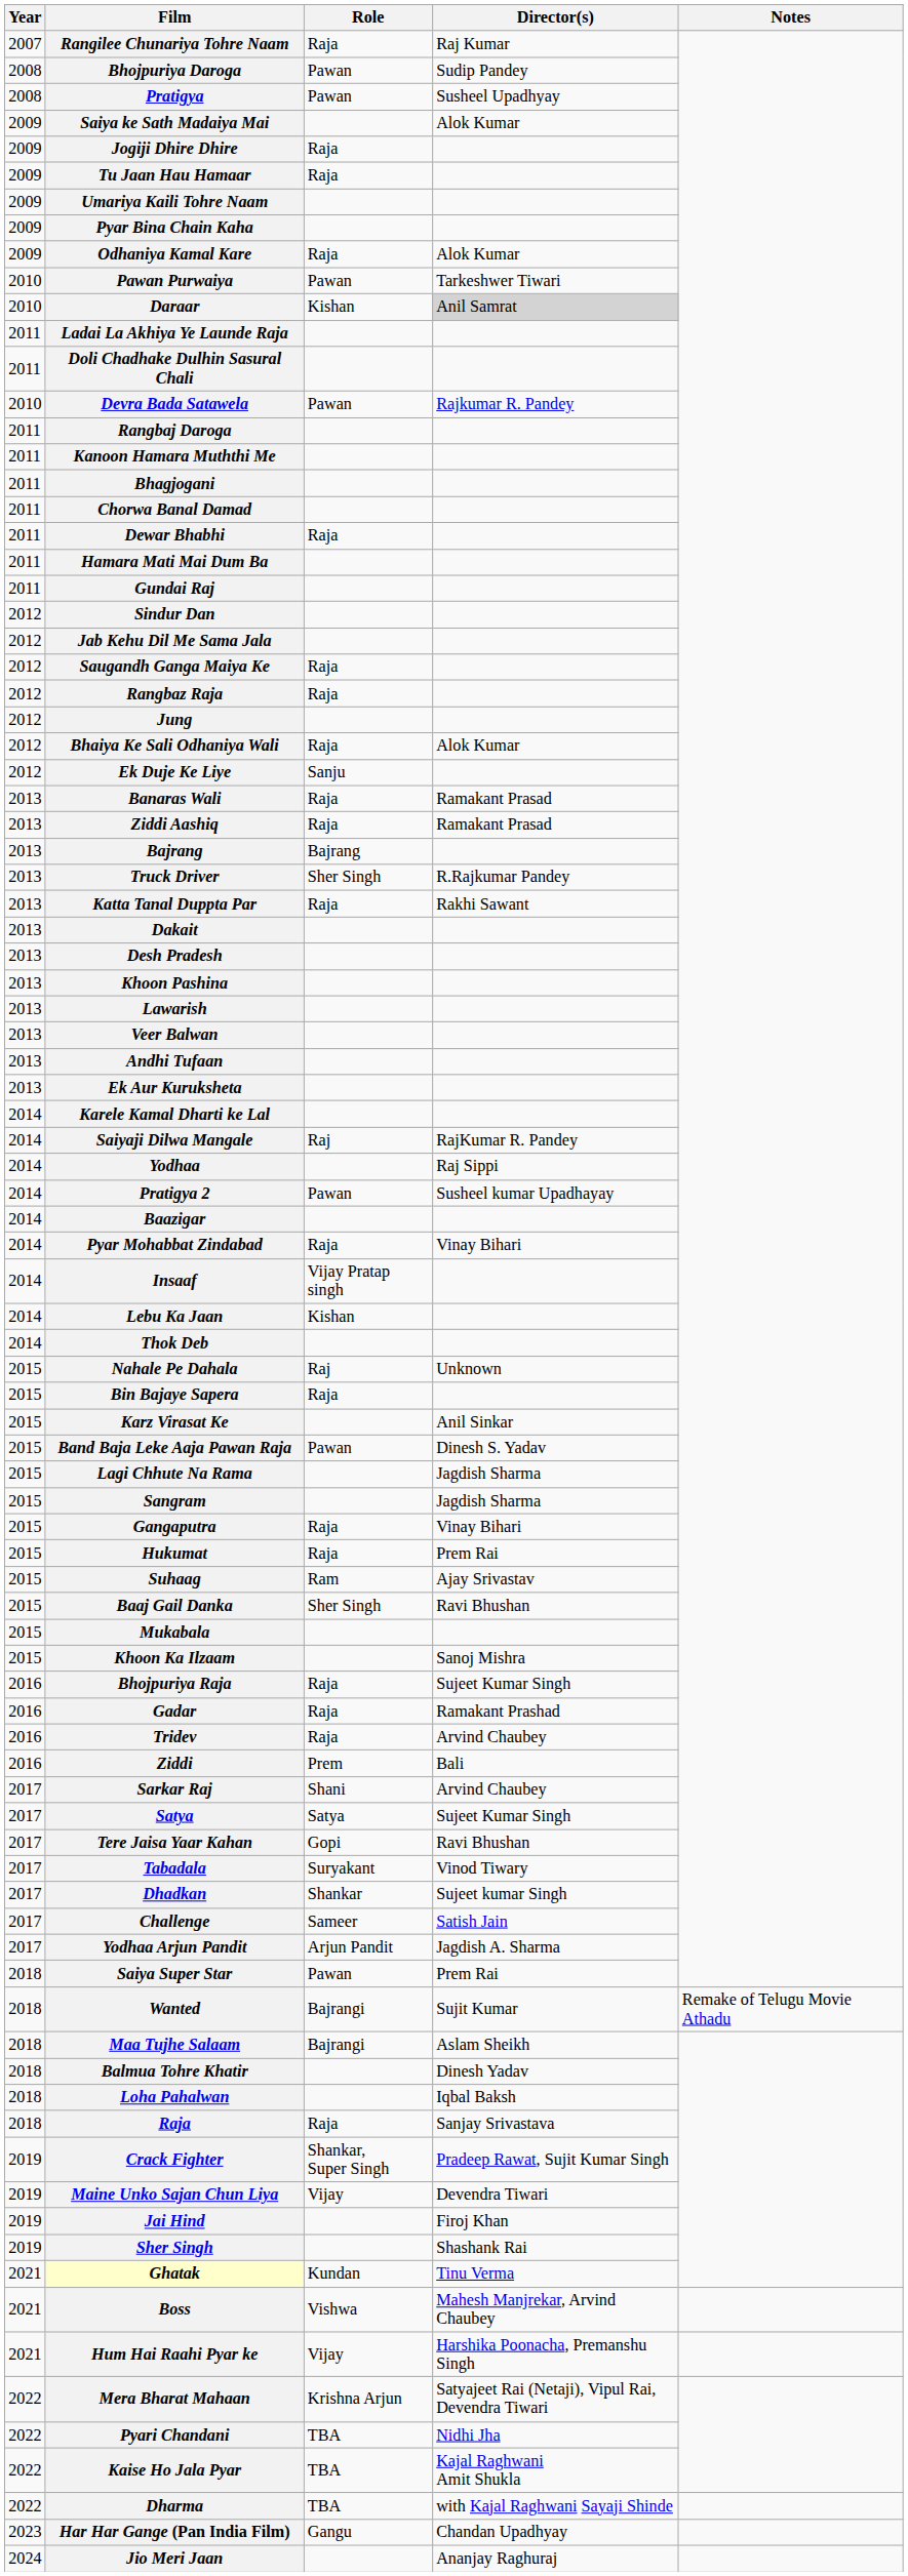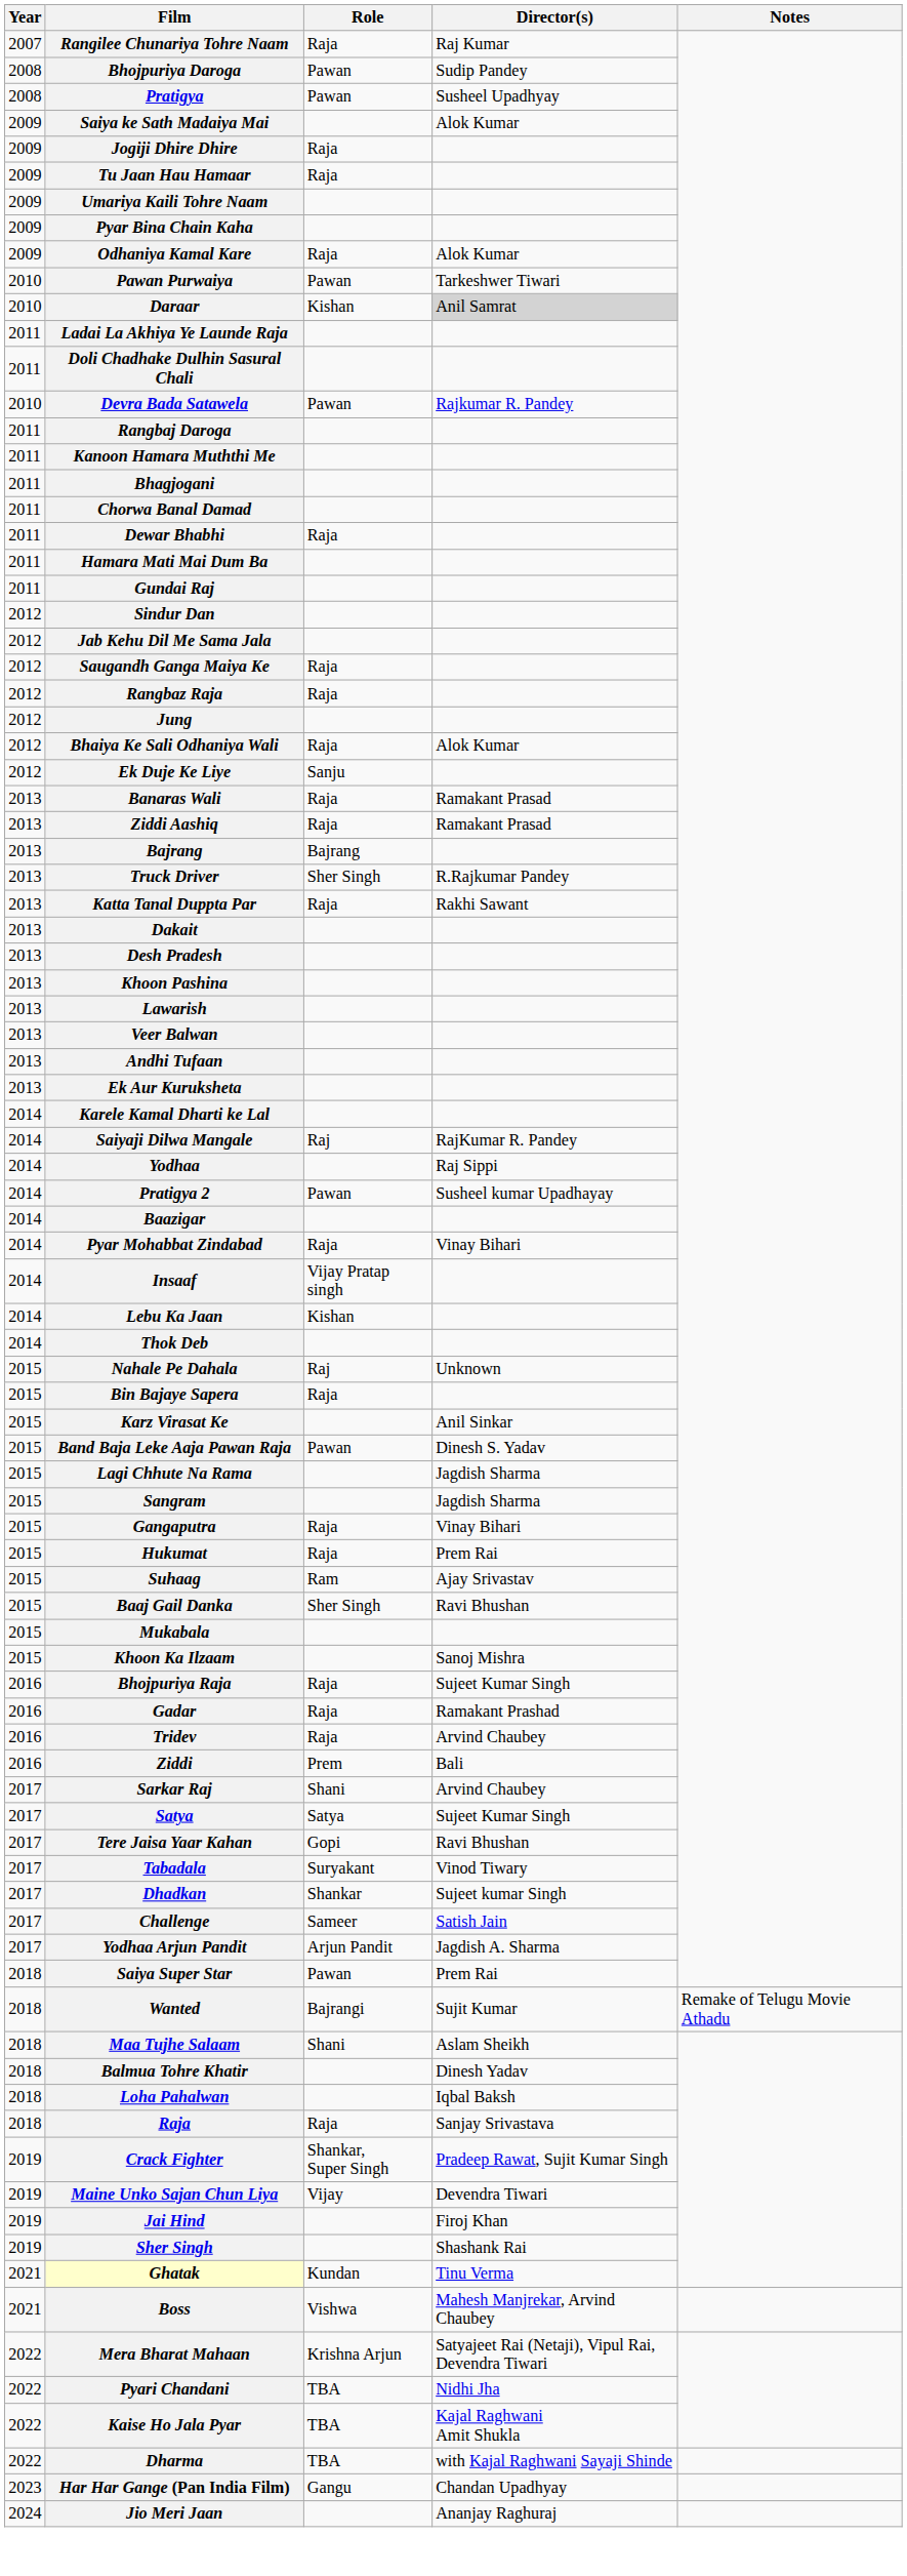 <table class="wikitable sortable plainrowheaders">
 <tr style="text-align:center;">
 <th scope="col">Year</th>
 <th scope="col">Film</th>
 <th scope="col">Role</th>
 <th>Director(s)</th>
 <th scope="col">Notes</th>
 </tr>
 <tr>
 <td>2007</td>
 <th scope="row"><em>Rangilee Chunariya Tohre Naam</em></th>
 <td>Raja</td>
 <td>Raj Kumar</td>
 </tr>
 <tr>
 <td>2008</td>
 <th scope="row"><em>Bhojpuriya Daroga</em></th>
 <td>Pawan</td>
 <td>Sudip Pandey</td>
 </tr>
 <tr>
 <td>2008</td>
 <th scope="row"><em><a href='#'>Pratigya</a></em></th>
 <td>Pawan</td>
 <td>Susheel Upadhyay</td>
 </tr>
 <tr>
 <td>2009</td>
 <th scope="row"><em>Saiya ke Sath Madaiya Mai</em></th>
 <td></td>
 <td>Alok Kumar</td>
 </tr>
 <tr>
 <td>2009</td>
 <th scope="row"><em>Jogiji Dhire Dhire</em></th>
 <td>Raja</td>
 <td></td>
 </tr>
 <tr>
 <td>2009</td>
 <th scope="row"><em>Tu Jaan Hau Hamaar</em></th>
 <td>Raja</td>
 <td></td>
 </tr>
 <tr>
 <td>2009</td>
 <th scope="row"><em>Umariya Kaili Tohre Naam</em></th>
 <td></td>
 <td></td>
 </tr>
 <tr>
 <td>2009</td>
 <th scope="row"><em>Pyar Bina Chain Kaha</em></th>
 <td></td>
 <td></td>
 </tr>
 <tr>
 <td>2009</td>
 <th scope="row"><em>Odhaniya Kamal Kare</em></th>
 <td>Raja</td>
 <td>Alok Kumar</td>
 </tr>
 <tr>
 <td>2010</td>
 <th scope="row"><em>Pawan Purwaiya</em></th>
 <td>Pawan</td>
 <td>Tarkeshwer Tiwari</td>
 </tr>
 <tr>
 <td>2010</td>
 <th scope="row"><em>Daraar</em></th>
 <td>Kishan</td>
 <td style="background: lightgrey;">Anil Samrat</td>
 </tr>
 <tr>
 <td>2011</td>
 <th scope="row"><em>Ladai La Akhiya Ye Launde Raja</em></th>
 <td></td>
 <td></td>
 </tr>
 <tr>
 <td>2011</td>
 <th scope="row"><em>Doli Chadhake Dulhin Sasural Chali</em></th>
 <td></td>
 <td></td>
 </tr>
 <tr>
 <td>2010</td>
 <th scope="row"><em><a href='#'>Devra Bada Satawela</a></em></th>
 <td>Pawan</td>
 <td><a href='#'>Rajkumar R. Pandey</a></td>
 </tr>
 <tr>
 <td>2011</td>
 <th scope="row"><em>Rangbaj Daroga</em></th>
 <td></td>
 <td></td>
 </tr>
 <tr>
 <td>2011</td>
 <th scope="row"><em>Kanoon Hamara Muththi Me</em></th>
 <td></td>
 <td></td>
 </tr>
 <tr>
 <td>2011</td>
 <th scope="row"><em>Bhagjogani</em></th>
 <td></td>
 <td></td>
 </tr>
 <tr>
 <td>2011</td>
 <th scope="row"><em>Chorwa Banal Damad</em></th>
 <td></td>
 <td></td>
 </tr>
 <tr>
 <td>2011</td>
 <th scope="row"><em>Dewar Bhabhi</em></th>
 <td>Raja</td>
 <td></td>
 </tr>
 <tr>
 <td>2011</td>
 <th scope="row"><em>Hamara Mati Mai Dum Ba</em></th>
 <td></td>
 <td></td>
 </tr>
 <tr>
 <td>2011</td>
 <th scope="row"><em>Gundai Raj</em></th>
 <td></td>
 <td></td>
 </tr>
 <tr>
 <td>2012</td>
 <th scope="row"><em>Sindur Dan</em></th>
 <td></td>
 <td></td>
 </tr>
 <tr>
 <td>2012</td>
 <th scope="row"><em>Jab Kehu Dil Me Sama Jala </em></th>
 <td></td>
 <td></td>
 </tr>
 <tr>
 <td>2012</td>
 <th scope="row"><em>Saugandh Ganga Maiya Ke</em></th>
 <td>Raja</td>
 <td></td>
 </tr>
 <tr>
 <td>2012</td>
 <th scope="row"><em>Rangbaz Raja</em></th>
 <td>Raja</td>
 <td></td>
 </tr>
 <tr>
 <td>2012</td>
 <th scope="row"><em>Jung</em></th>
 <td></td>
 <td></td>
 </tr>
 <tr>
 <td>2012</td>
 <th scope="row"><em>Bhaiya Ke Sali Odhaniya Wali</em></th>
 <td>Raja</td>
 <td>Alok Kumar</td>
 </tr>
 <tr>
 <td>2012</td>
 <th scope="row"><em>Ek Duje Ke Liye</em></th>
 <td>Sanju</td>
 <td></td>
 </tr>
 <tr>
 <td>2013</td>
 <th scope="row"><em>Banaras Wali</em></th>
 <td>Raja</td>
 <td>Ramakant Prasad</td>
 </tr>
 <tr>
 <td>2013</td>
 <th scope="row"><em>Ziddi Aashiq</em></th>
 <td>Raja</td>
 <td>Ramakant Prasad</td>
 </tr>
 <tr>
 <td>2013</td>
 <th scope="row"><em>Bajrang</em></th>
 <td>Bajrang</td>
 <td></td>
 </tr>
 <tr>
 <td>2013</td>
 <th scope="row"><em>Truck Driver</em></th>
 <td>Sher Singh</td>
 <td>R.Rajkumar Pandey</td>
 </tr>
 <tr>
 <td>2013</td>
 <th scope="row"><em>Katta Tanal Duppta Par</em></th>
 <td>Raja</td>
 <td>Rakhi Sawant</td>
 </tr>
 <tr>
 <td>2013</td>
 <th scope="row"><em>Dakait</em></th>
 <td></td>
 <td></td>
 </tr>
 <tr>
 <td>2013</td>
 <th scope="row"><em>Desh Pradesh</em></th>
 <td></td>
 <td></td>
 </tr>
 <tr>
 <td>2013</td>
 <th scope="row"><em>Khoon Pashina</em></th>
 <td></td>
 <td></td>
 </tr>
 <tr>
 <td>2013</td>
 <th scope="row"><em>Lawarish</em></th>
 <td></td>
 <td></td>
 </tr>
 <tr>
 <td>2013</td>
 <th scope="row"><em>Veer Balwan</em></th>
 <td></td>
 <td></td>
 </tr>
 <tr>
 <td>2013</td>
 <th scope="row"><em>Andhi Tufaan</em></th>
 <td></td>
 <td></td>
 </tr>
 <tr>
 <td>2013</td>
 <th scope="row"><em>Ek Aur Kuruksheta</em></th>
 <td></td>
 <td></td>
 </tr>
 <tr>
 <td>2014</td>
 <th scope="row"><em>Karele Kamal Dharti ke Lal</em></th>
 <td></td>
 <td></td>
 </tr>
 <tr>
 <td>2014</td>
 <th scope="row"><em>Saiyaji Dilwa Mangale</em></th>
 <td>Raj</td>
 <td>RajKumar R. Pandey</td>
 </tr>
 <tr>
 <td>2014</td>
 <th scope="row"><em>Yodhaa</em></th>
 <td></td>
 <td>Raj Sippi</td>
 </tr>
 <tr>
 <td>2014</td>
 <th scope="row"><em>Pratigya 2</em></th>
 <td>Pawan</td>
 <td>Susheel kumar Upadhayay</td>
 </tr>
 <tr>
 <td>2014</td>
 <th scope="row"><em>Baazigar</em></th>
 <td></td>
 <td></td>
 </tr>
 <tr>
 <td>2014</td>
 <th scope="row"><em>Pyar Mohabbat Zindabad</em></th>
 <td>Raja</td>
 <td>Vinay Bihari</td>
 </tr>
 <tr>
 <td>2014</td>
 <th scope="row"><em>Insaaf</em></th>
 <td>Vijay Pratap singh</td>
 <td></td>
 </tr>
 <tr>
 <td>2014</td>
 <th scope="row"><em>Lebu Ka Jaan</em></th>
 <td>Kishan</td>
 <td></td>
 </tr>
 <tr>
 <td>2014</td>
 <th scope="row"><em>Thok Deb</em></th>
 <td></td>
 <td></td>
 </tr>
 <tr>
 <td>2015</td>
 <th scope="row"><em>Nahale Pe Dahala</em></th>
 <td>Raj</td>
 <td>Unknown</td>
 </tr>
 <tr>
 <td>2015</td>
 <th scope="row"><em>Bin Bajaye Sapera</em></th>
 <td>Raja</td>
 <td></td>
 </tr>
 <tr>
 <td>2015</td>
 <th scope="row"><em>Karz Virasat Ke</em></th>
 <td></td>
 <td>Anil Sinkar</td>
 </tr>
 <tr>
 <td>2015</td>
 <th scope="row"><em>Band Baja Leke Aaja Pawan Raja</em></th>
 <td>Pawan</td>
 <td>Dinesh S. Yadav</td>
 </tr>
 <tr>
 <td>2015</td>
 <th scope="row"><em>Lagi Chhute Na Rama</em></th>
 <td></td>
 <td>Jagdish Sharma</td>
 </tr>
 <tr>
 <td>2015</td>
 <th scope="row"><em>Sangram</em></th>
 <td></td>
 <td>Jagdish Sharma</td>
 </tr>
 <tr>
 <td>2015</td>
 <th scope="row"><em>Gangaputra</em></th>
 <td>Raja</td>
 <td>Vinay Bihari</td>
 </tr>
 <tr>
 <td>2015</td>
 <th scope="row"><em>Hukumat</em></th>
 <td>Raja</td>
 <td>Prem Rai</td>
 </tr>
 <tr>
 <td>2015</td>
 <th scope="row"><em>Suhaag</em></th>
 <td>Ram</td>
 <td>Ajay Srivastav</td>
 </tr>
 <tr>
 <td>2015</td>
 <th scope="row"><em>Baaj Gail Danka</em></th>
 <td>Sher Singh</td>
 <td>Ravi Bhushan</td>
 </tr>
 <tr>
 <td>2015</td>
 <th scope="row"><em>Mukabala</em></th>
 <td></td>
 <td></td>
 </tr>
 <tr>
 <td>2015</td>
 <th scope="row"><em>Khoon Ka Ilzaam</em></th>
 <td></td>
 <td>Sanoj Mishra</td>
 </tr>
 <tr>
 <td>2016</td>
 <th scope="row"><em>Bhojpuriya Raja</em></th>
 <td>Raja</td>
 <td>Sujeet Kumar Singh</td>
 </tr>
 <tr>
 <td>2016</td>
 <th scope="row"><em>Gadar</em></th>
 <td>Raja</td>
 <td>Ramakant Prashad</td>
 </tr>
 <tr>
 <td>2016</td>
 <th scope="row"><em>Tridev</em></th>
 <td>Raja</td>
 <td>Arvind Chaubey</td>
 </tr>
 <tr>
 <td>2016</td>
 <th scope="row"><em>Ziddi</em></th>
 <td>Prem</td>
 <td>Bali</td>
 </tr>
 <tr>
 <td>2017</td>
 <th scope="row"><em>Sarkar Raj</em></th>
 <td>Shani</td>
 <td>Arvind Chaubey</td>
 </tr>
 <tr>
 <td>2017</td>
 <th scope="row"><em><a href='#'>Satya</a></em></th>
 <td>Satya</td>
 <td>Sujeet Kumar Singh</td>
 </tr>
 <tr>
 <td>2017</td>
 <th scope="row"><em>Tere Jaisa Yaar Kahan</em></th>
 <td>Gopi</td>
 <td>Ravi Bhushan</td>
 </tr>
 <tr>
 <td>2017</td>
 <th scope="row"><em><a href='#'>Tabadala</a></em></th>
 <td>Suryakant</td>
 <td>Vinod Tiwary</td>
 </tr>
 <tr>
 <td>2017</td>
 <th scope="row"><em><a href='#'>Dhadkan</a></em></th>
 <td>Shankar</td>
 <td>Sujeet kumar Singh</td>
 </tr>
 <tr>
 <td>2017</td>
 <th scope="row"><em>Challenge</em></th>
 <td>Sameer</td>
 <td><a href='#'>Satish Jain</a></td>
 </tr>
 <tr>
 <td>2017</td>
 <th scope="row"><em> Yodhaa Arjun Pandit</em></th>
 <td>Arjun Pandit</td>
 <td>Jagdish A. Sharma</td>
 </tr>
 <tr>
 <td>2018</td>
 <th scope="row"><em>Saiya Super Star</em></th>
 <td>Pawan</td>
 <td>Prem Rai</td>
 </tr>
 <tr>
 <td>2018</td>
 <th scope="row"><em>Wanted</em></th>
 <td>Bajrangi</td>
 <td>Sujit Kumar</td>
 <td>Remake of Telugu Movie <a href='#'>Athadu</a></td>
 </tr>
 <tr>
 <td>2018</td>
 <th scope="row"><em><a href='#'>Maa Tujhe Salaam</a></em></th>
-<td>Bajrangi</td>
+<td>Shani</td>
 <td>Aslam Sheikh</td>
 </tr>
 <tr>
 <td>2018</td>
 <th scope="row"><em>Balmua Tohre Khatir</em></th>
 <td></td>
 <td>Dinesh Yadav</td>
 </tr>
 <tr>
 <td>2018</td>
 <th scope="row"><em><a href='#'>Loha Pahalwan</a></em></th>
 <td></td>
 <td>Iqbal Baksh</td>
 </tr>
 <tr>
 <td>2018</td>
 <th scope="row"><em><a href='#'>Raja</a></em></th>
 <td>Raja</td>
 <td>Sanjay Srivastava</td>
 </tr>
 <tr>
 <td>2019</td>
 <th scope="row"><em><a href='#'>Crack Fighter</a></em></th>
 <td>Shankar,<br>Super Singh</td>
 <td><a href='#'>Pradeep Rawat</a>, Sujit Kumar Singh</td>
 </tr>
 <tr>
 <td>2019</td>
 <th scope="row"><em><a href='#'>Maine Unko Sajan Chun Liya</a></em></th>
 <td>Vijay</td>
 <td>Devendra Tiwari</td>
 </tr>
 <tr>
 <td>2019</td>
 <th scope="row"><em><a href='#'>Jai Hind</a></em></th>
 <td></td>
 <td>Firoj Khan</td>
 </tr>
 <tr>
 <td>2019</td>
 <th scope="row"><em><a href='#'>Sher Singh</a></em></th>
 <td></td>
 <td>Shashank Rai</td>
 </tr>
 <tr>
 <td>2021</td>
 <th scope="row" style="background:#ffc; "><em>Ghatak</em></th>
 <td>Kundan</td>
 <td><a href='#'>Tinu Verma</a></td>
 </tr>
 <tr>
 <td>2021</td>
 <th><em>Boss</em></th>
 <td>Vishwa</td>
 <td><a href='#'>Mahesh Manjrekar</a>, Arvind Chaubey</td>
 <td></td>
 </tr>
 <tr>
-<td>2021</td>
-<th><em>Hum Hai Raahi Pyar ke</em></th>
-<td>Vijay</td>
-<td><a href='#'>Harshika Poonacha</a>, Premanshu<br>Singh</td>
-<td></td>
-</tr>
-<tr>
 <td>2022</td>
 <th><em>Mera Bharat Mahaan</em></th>
 <td>Krishna Arjun</td>
 <td>Satyajeet Rai (Netaji), Vipul Rai,<br>Devendra Tiwari</td>
 </tr>
 <tr>
 <td>2022</td>
 <th><em>Pyari Chandani</em></th>
 <td>TBA</td>
 <td><a href='#'>Nidhi Jha</a></td>
 </tr>
 <tr>
 <td>2022</td>
 <th><em>Kaise Ho Jala Pyar</em></th>
 <td>TBA</td>
 <td><a href='#'>Kajal Raghwani</a><br>Amit Shukla</td>
 </tr>
 <tr>
 <td>2022</td>
 <th><em>Dharma</em></th>
 <td>TBA</td>
 <td>with <a href='#'>Kajal Raghwani</a> <a href='#'>Sayaji Shinde</a></td>
 <td></td>
 </tr>
 <tr>
 <td>2023</td>
 <th><em>Har Har Gange</em> (Pan India Film)</th>
 <td>Gangu</td>
 <td>Chandan Upadhyay</td>
 <td></td>
 </tr>
 <tr>
 <td>2024</td>
 <th><em>Jio Meri Jaan</em></th>
 <td></td>
 <td>Ananjay Raghuraj</td>
 </tr>
 </table>
